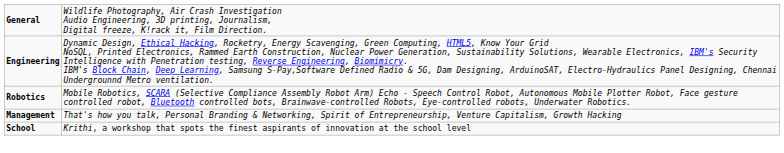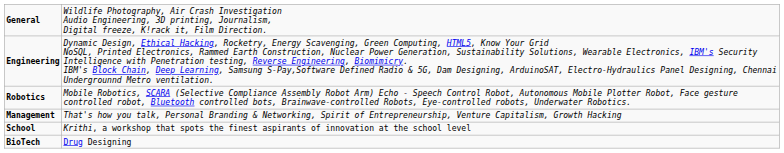 <table class="wikitable">
 <tr>
 <td><strong>General</strong></td>
 <td><em>Wildlife  Photography, Air  Crash Investigation</em><br><em>Audio  Engineering, 3D printing, Journalism,</em><br><em>Digital freeze,  K!rack it, Film Direction.</em></td>
 </tr>
 <tr>
 <td><strong>Engineering</strong></td>
 <td><em>Dynamic Design, <a href='#'>Ethical Hacking</a>, Rocketry,  Energy Scavenging, Green Computing, <a href='#'>HTML5</a>, Know Your Grid</em><br><em>NoSQL, Printed Electronics, Rammed Earth Construction, Nuclear Power Generation,  Sustainability Solutions, Wearable Electronics, <a href='#'>IBM's</a> Security Intelligence with Penetration testing, <a href='#'>Reverse Engineering</a>, <a href='#'>Biomimicry</a>.</em><br><em>IBM's <a href='#'>Block Chain</a>, <a href='#'>Deep Learning</a>, Samsung S-Pay,Software Defined Radio & 5G, Dam Designing, ArduinoSAT, Electro-Hydraulics Panel Designing, Chennai Undergrounnd Metro ventilation.</em></td>
 </tr>
 <tr>
 <td><strong>Robotics</strong></td>
 <td><em>Mobile Robotics,  <a href='#'>SCARA</a> (Selective  Compliance Assembly Robot Arm)  Echo - Speech Control Robot, Autonomous Mobile Plotter Robot, Face gesture  controlled robot, <a href='#'>Bluetooth</a> controlled bots, Brainwave-controlled Robots, Eye-controlled robots, Underwater Robotics.</em></td>
 </tr>
 <tr>
 <td><strong>Management</strong></td>
 <td><em>That's how you talk, Personal Branding & Networking, Spirit of Entrepreneurship, Venture Capitalism, Growth Hacking</em></td>
 </tr>
 <tr>
 <td><strong>School</strong></td>
 <td><em>Krithi</em>, a workshop that spots the finest aspirants of innovation at the school level</td>
 </tr>
+<tr>
+<td><strong>BioTech</strong></td>
+<td><a href='#'>Drug</a> Designing</td>
+</tr>
 </table>
